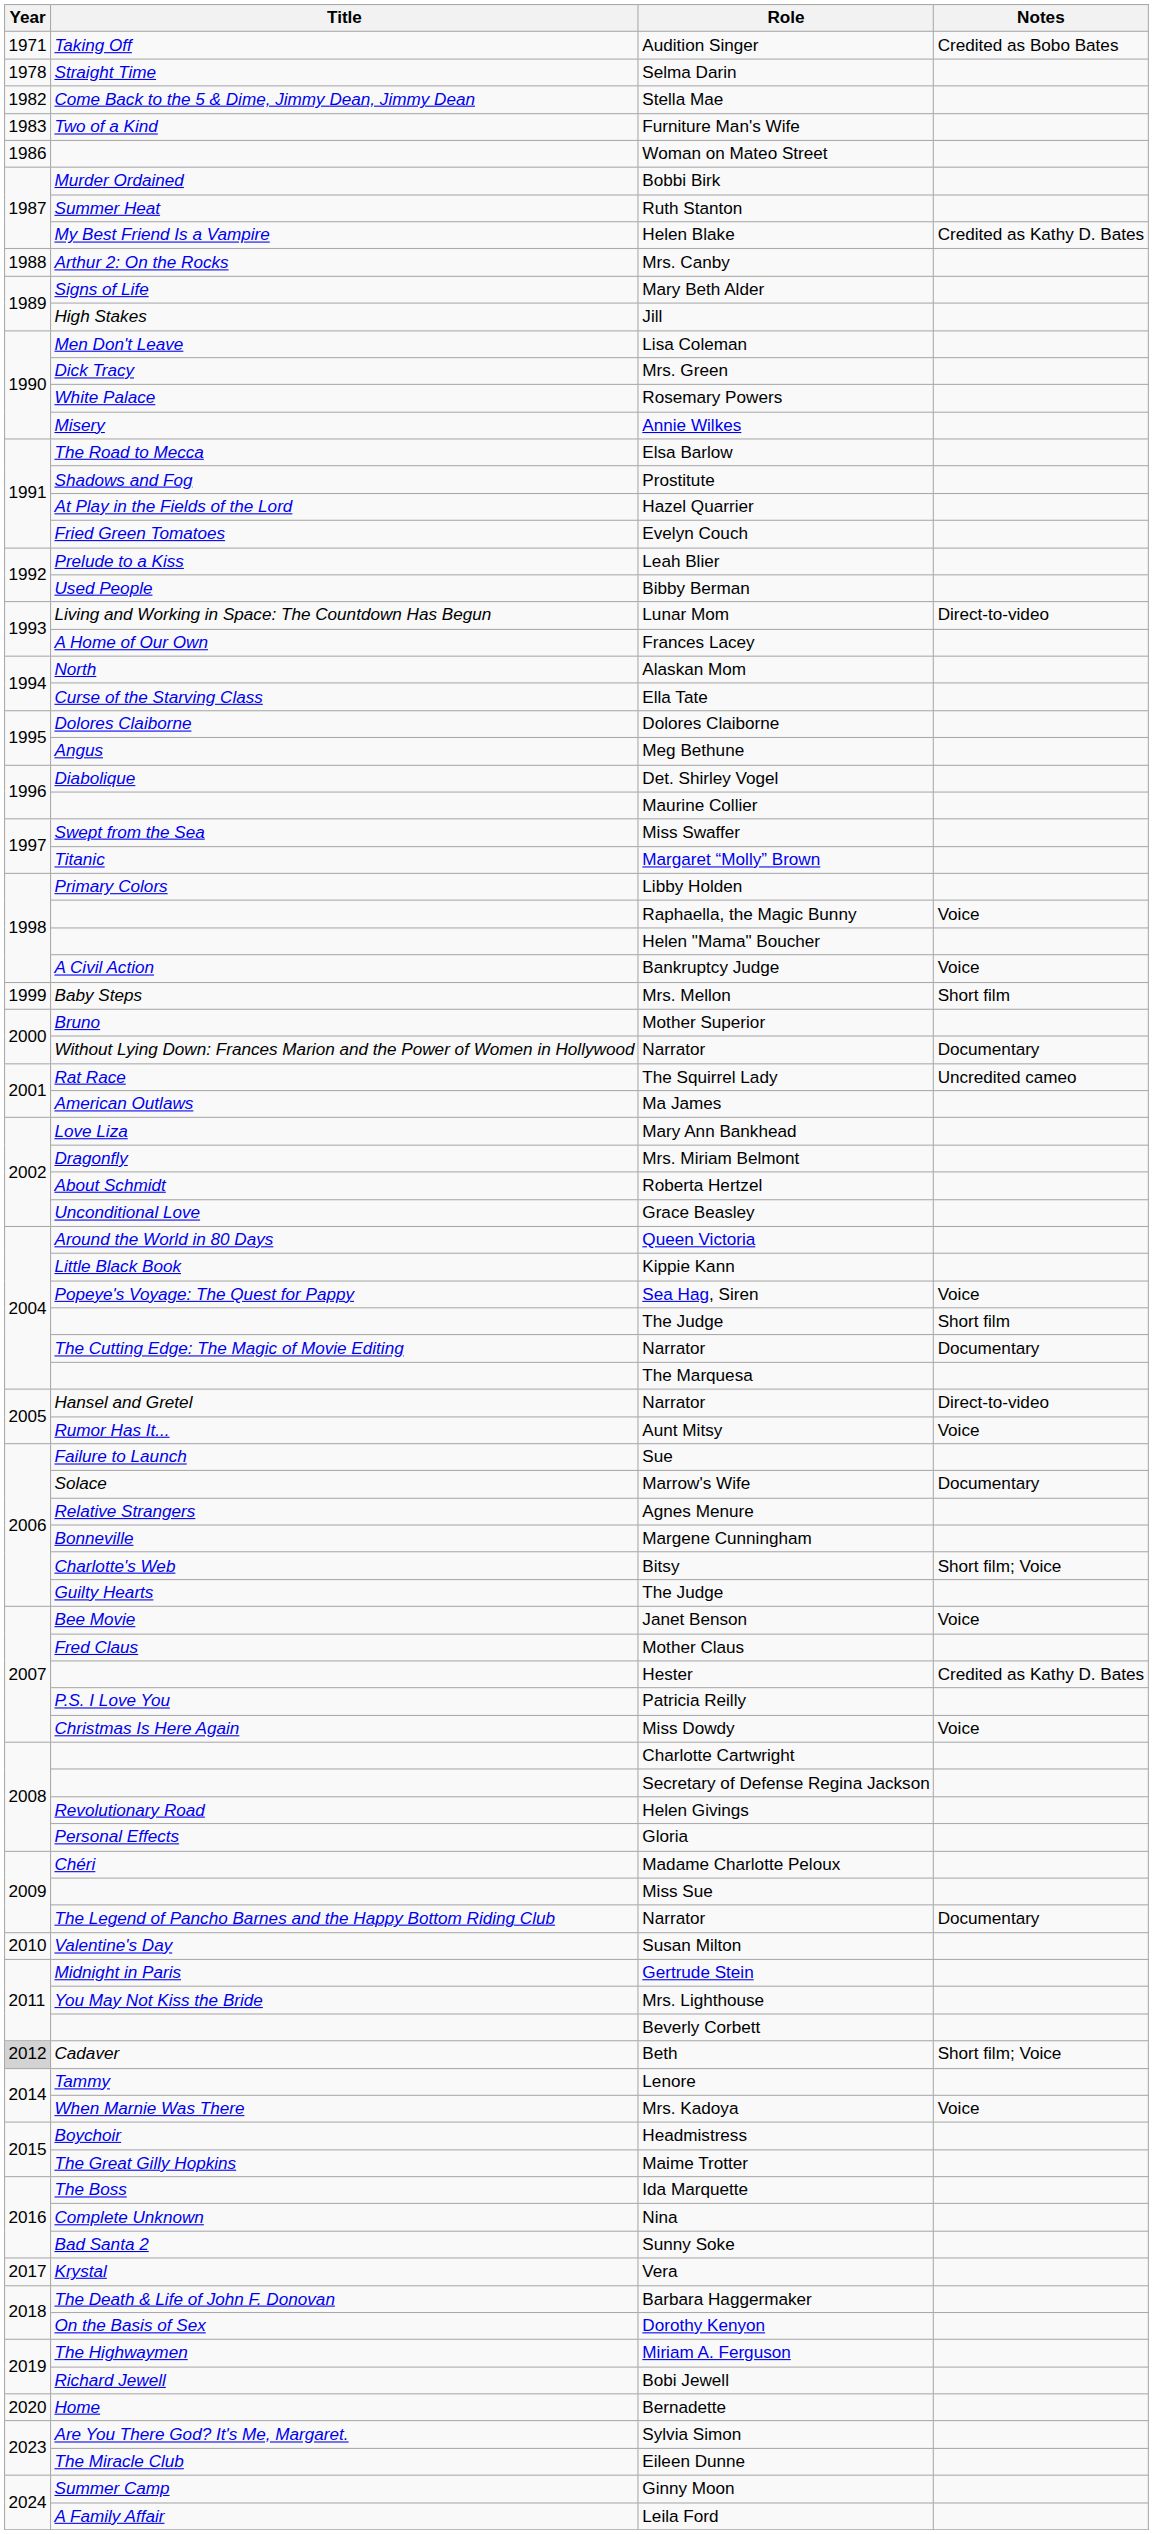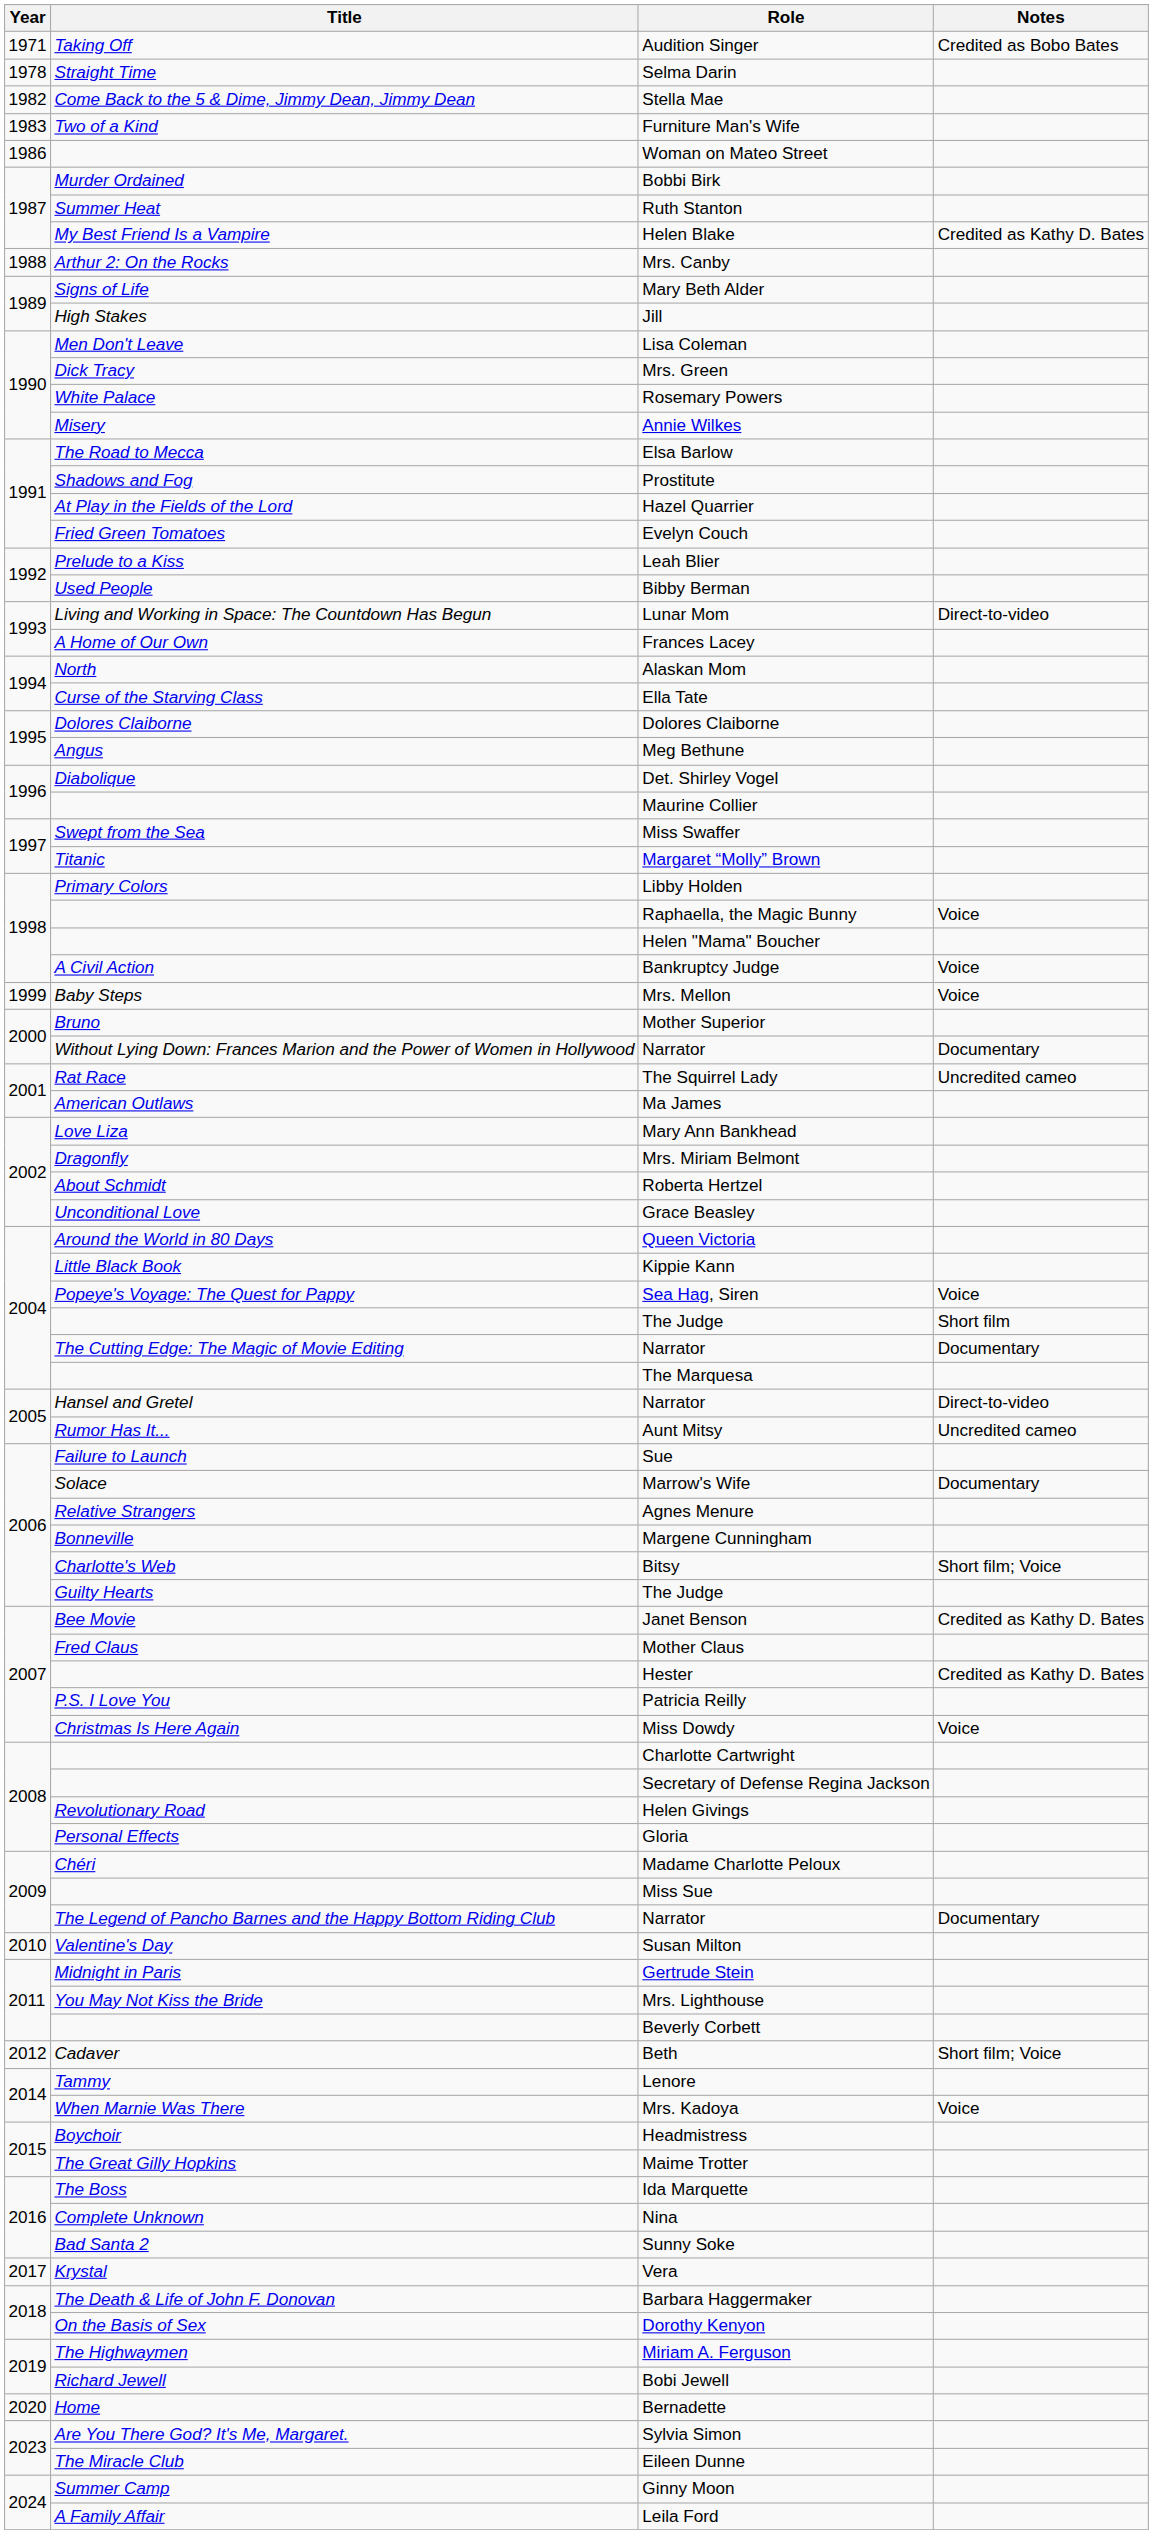 <table class="wikitable sortable">
 <tr>
 <th>Year</th>
 <th>Title</th>
 <th>Role</th>
 <th>Notes</th>
 </tr>
 <tr>
 <td>1971</td>
 <td><em><a href='#'>Taking Off</a></em></td>
 <td>Audition Singer</td>
 <td>Credited as Bobo Bates</td>
 </tr>
 <tr>
 <td>1978</td>
 <td><em><a href='#'>Straight Time</a></em></td>
 <td>Selma Darin</td>
 <td></td>
 </tr>
 <tr>
 <td>1982</td>
 <td><em><a href='#'>Come Back to the 5 & Dime, Jimmy Dean, Jimmy Dean</a></em></td>
 <td>Stella Mae</td>
 <td></td>
 </tr>
 <tr>
 <td>1983</td>
 <td><em><a href='#'>Two of a Kind</a></em></td>
 <td>Furniture Man's Wife</td>
 <td></td>
 </tr>
 <tr>
 <td>1986</td>
 <td><em></em></td>
 <td>Woman on Mateo Street</td>
 <td></td>
 </tr>
 <tr>
 <td rowspan="3">1987</td>
 <td><em><a href='#'>Murder Ordained</a></em></td>
 <td>Bobbi Birk</td>
 <td></td>
 </tr>
 <tr>
 <td><em><a href='#'>Summer Heat</a></em></td>
 <td>Ruth Stanton</td>
 <td></td>
 </tr>
 <tr>
 <td><em><a href='#'>My Best Friend Is a Vampire</a></em></td>
 <td>Helen Blake</td>
 <td>Credited as Kathy D. Bates</td>
 </tr>
 <tr>
 <td>1988</td>
 <td><em><a href='#'>Arthur 2: On the Rocks</a></em></td>
 <td>Mrs. Canby</td>
 <td></td>
 </tr>
 <tr>
 <td rowspan="2">1989</td>
 <td><em><a href='#'>Signs of Life</a></em></td>
 <td>Mary Beth Alder</td>
 <td></td>
 </tr>
 <tr>
 <td><em>High Stakes</em></td>
 <td>Jill</td>
 <td></td>
 </tr>
 <tr>
 <td rowspan="4">1990</td>
 <td><em><a href='#'>Men Don't Leave</a></em></td>
 <td>Lisa Coleman</td>
 <td></td>
 </tr>
 <tr>
 <td><em><a href='#'>Dick Tracy</a></em></td>
 <td>Mrs. Green</td>
 <td></td>
 </tr>
 <tr>
 <td><em><a href='#'>White Palace</a></em></td>
 <td>Rosemary Powers</td>
 <td></td>
 </tr>
 <tr>
 <td><em><a href='#'>Misery</a></em></td>
 <td><a href='#'>Annie Wilkes</a></td>
 <td></td>
 </tr>
 <tr>
 <td rowspan="4">1991</td>
 <td><em><a href='#'>The Road to Mecca</a></em></td>
 <td>Elsa Barlow</td>
 <td></td>
 </tr>
 <tr>
 <td><em><a href='#'>Shadows and Fog</a></em></td>
 <td>Prostitute</td>
 <td></td>
 </tr>
 <tr>
 <td><em><a href='#'>At Play in the Fields of the Lord</a></em></td>
 <td>Hazel Quarrier</td>
 <td></td>
 </tr>
 <tr>
 <td><em><a href='#'>Fried Green Tomatoes</a></em></td>
 <td>Evelyn Couch</td>
 <td></td>
 </tr>
 <tr>
 <td rowspan="2">1992</td>
 <td><em><a href='#'>Prelude to a Kiss</a></em></td>
 <td>Leah Blier</td>
 <td></td>
 </tr>
 <tr>
 <td><em><a href='#'>Used People</a></em></td>
 <td>Bibby Berman</td>
 <td></td>
 </tr>
 <tr>
 <td rowspan="2">1993</td>
 <td><em>Living and Working in Space: The Countdown Has Begun</em></td>
 <td>Lunar Mom</td>
 <td>Direct-to-video</td>
 </tr>
 <tr>
 <td><em><a href='#'>A Home of Our Own</a></em></td>
 <td>Frances Lacey</td>
 <td></td>
 </tr>
 <tr>
 <td rowspan="2">1994</td>
 <td><em><a href='#'>North</a></em></td>
 <td>Alaskan Mom</td>
 <td></td>
 </tr>
 <tr>
 <td><em><a href='#'>Curse of the Starving Class</a></em></td>
 <td>Ella Tate</td>
 <td></td>
 </tr>
 <tr>
 <td rowspan="2">1995</td>
 <td><em><a href='#'>Dolores Claiborne</a></em></td>
 <td>Dolores Claiborne</td>
 <td></td>
 </tr>
 <tr>
 <td><em><a href='#'>Angus</a></em></td>
 <td>Meg Bethune</td>
 <td></td>
 </tr>
 <tr>
 <td rowspan="2">1996</td>
 <td><em><a href='#'>Diabolique</a></em></td>
 <td>Det. Shirley Vogel</td>
 <td></td>
 </tr>
 <tr>
 <td><em></em></td>
 <td>Maurine Collier</td>
 <td></td>
 </tr>
 <tr>
 <td rowspan="2">1997</td>
 <td><em><a href='#'>Swept from the Sea</a></em></td>
 <td>Miss Swaffer</td>
 <td></td>
 </tr>
 <tr>
 <td><em><a href='#'>Titanic</a></em></td>
 <td><a href='#'>Margaret “Molly” Brown</a></td>
 <td></td>
 </tr>
 <tr>
 <td rowspan="4">1998</td>
 <td><em><a href='#'>Primary Colors</a></em></td>
 <td>Libby Holden</td>
 <td></td>
 </tr>
 <tr>
 <td><em></em></td>
 <td>Raphaella, the Magic Bunny</td>
 <td>Voice</td>
 </tr>
 <tr>
 <td><em></em></td>
 <td>Helen "Mama" Boucher</td>
 <td></td>
 </tr>
 <tr>
 <td><em><a href='#'>A Civil Action</a></em></td>
 <td>Bankruptcy Judge</td>
 <td>Voice</td>
 </tr>
 <tr>
 <td>1999</td>
 <td><em>Baby Steps</em></td>
 <td>Mrs. Mellon</td>
-<td>Short film</td>
+<td>Voice</td>
 </tr>
 <tr>
 <td rowspan="2">2000</td>
 <td><em><a href='#'>Bruno</a></em></td>
 <td>Mother Superior</td>
 <td></td>
 </tr>
 <tr>
 <td><em>Without Lying Down: Frances Marion and the Power of Women in Hollywood</em></td>
 <td>Narrator</td>
 <td>Documentary</td>
 </tr>
 <tr>
 <td rowspan="2">2001</td>
 <td><em><a href='#'>Rat Race</a></em></td>
 <td>The Squirrel Lady</td>
 <td>Uncredited cameo</td>
 </tr>
 <tr>
 <td><em><a href='#'>American Outlaws</a></em></td>
 <td>Ma James</td>
 <td></td>
 </tr>
 <tr>
 <td rowspan="4">2002</td>
 <td><em><a href='#'>Love Liza</a></em></td>
 <td>Mary Ann Bankhead</td>
 <td></td>
 </tr>
 <tr>
 <td><em><a href='#'>Dragonfly</a></em></td>
 <td>Mrs. Miriam Belmont</td>
 <td></td>
 </tr>
 <tr>
 <td><em><a href='#'>About Schmidt</a></em></td>
 <td>Roberta Hertzel</td>
 <td></td>
 </tr>
 <tr>
 <td><em><a href='#'>Unconditional Love</a></em></td>
 <td>Grace Beasley</td>
 <td></td>
 </tr>
 <tr>
 <td rowspan="6">2004</td>
 <td><em><a href='#'>Around the World in 80 Days</a></em></td>
 <td><a href='#'>Queen Victoria</a></td>
 <td></td>
 </tr>
 <tr>
 <td><em><a href='#'>Little Black Book</a></em></td>
 <td>Kippie Kann</td>
 <td></td>
 </tr>
 <tr>
 <td><em><a href='#'>Popeye's Voyage: The Quest for Pappy</a></em></td>
 <td><a href='#'>Sea Hag</a>, Siren</td>
 <td>Voice</td>
 </tr>
 <tr>
 <td><em></em></td>
 <td>The Judge</td>
 <td>Short film</td>
 </tr>
 <tr>
 <td><em><a href='#'>The Cutting Edge: The Magic of Movie Editing</a></em></td>
 <td>Narrator</td>
 <td>Documentary</td>
 </tr>
 <tr>
 <td><em></em></td>
 <td>The Marquesa</td>
 <td></td>
 </tr>
 <tr>
 <td rowspan="2">2005</td>
 <td><em>Hansel and Gretel</em></td>
 <td>Narrator</td>
 <td>Direct-to-video</td>
 </tr>
 <tr>
 <td><em><a href='#'>Rumor Has It...</a></em></td>
 <td>Aunt Mitsy</td>
-<td>Voice</td>
+<td>Uncredited cameo</td>
 </tr>
 <tr>
 <td rowspan="6">2006</td>
 <td><em><a href='#'>Failure to Launch</a></em></td>
 <td>Sue</td>
 <td></td>
 </tr>
 <tr>
 <td><em>Solace</em></td>
 <td>Marrow's Wife</td>
 <td>Documentary</td>
 </tr>
 <tr>
 <td><em><a href='#'>Relative Strangers</a></em></td>
 <td>Agnes Menure</td>
 <td></td>
 </tr>
 <tr>
 <td><em><a href='#'>Bonneville</a></em></td>
 <td>Margene Cunningham</td>
 <td></td>
 </tr>
 <tr>
 <td><em><a href='#'>Charlotte's Web</a></em></td>
 <td>Bitsy</td>
 <td>Short film; Voice</td>
 </tr>
 <tr>
 <td><em><a href='#'>Guilty Hearts</a></em></td>
 <td>The Judge</td>
 <td></td>
 </tr>
 <tr>
 <td rowspan="5">2007</td>
 <td><em><a href='#'>Bee Movie</a></em></td>
 <td>Janet Benson</td>
-<td>Voice</td>
+<td>Credited as Kathy D. Bates</td>
 </tr>
 <tr>
 <td><em><a href='#'>Fred Claus</a></em></td>
 <td>Mother Claus</td>
 <td></td>
 </tr>
 <tr>
 <td><em></em></td>
 <td>Hester</td>
 <td>Credited as Kathy D. Bates</td>
 </tr>
 <tr>
 <td><em><a href='#'>P.S. I Love You</a></em></td>
 <td>Patricia Reilly</td>
 <td></td>
 </tr>
 <tr>
 <td><em><a href='#'>Christmas Is Here Again</a></em></td>
 <td>Miss Dowdy</td>
 <td>Voice</td>
 </tr>
 <tr>
 <td rowspan="4">2008</td>
 <td><em></em></td>
 <td>Charlotte Cartwright</td>
 <td></td>
 </tr>
 <tr>
 <td><em></em></td>
 <td>Secretary of Defense Regina Jackson</td>
 <td></td>
 </tr>
 <tr>
 <td><em><a href='#'>Revolutionary Road</a></em></td>
 <td>Helen Givings</td>
 <td></td>
 </tr>
 <tr>
 <td><em><a href='#'>Personal Effects</a></em></td>
 <td>Gloria</td>
 <td></td>
 </tr>
 <tr>
 <td rowspan="3">2009</td>
 <td><em><a href='#'>Chéri</a></em></td>
 <td>Madame Charlotte Peloux</td>
 <td></td>
 </tr>
 <tr>
 <td><em></em></td>
 <td>Miss Sue</td>
 <td></td>
 </tr>
 <tr>
 <td><em><a href='#'>The Legend of Pancho Barnes and the Happy Bottom Riding Club</a></em></td>
 <td>Narrator</td>
 <td>Documentary</td>
 </tr>
 <tr>
 <td>2010</td>
 <td><em><a href='#'>Valentine's Day</a></em></td>
 <td>Susan Milton</td>
 <td></td>
 </tr>
 <tr>
 <td rowspan="3">2011</td>
 <td><em><a href='#'>Midnight in Paris</a></em></td>
 <td><a href='#'>Gertrude Stein</a></td>
 <td></td>
 </tr>
 <tr>
 <td><em><a href='#'>You May Not Kiss the Bride</a></em></td>
 <td>Mrs. Lighthouse</td>
 <td></td>
 </tr>
 <tr>
 <td><em></em></td>
 <td>Beverly Corbett</td>
 <td></td>
 </tr>
 <tr>
-<td style="background: lightgrey;">2012</td>
+<td>2012</td>
 <td><em>Cadaver</em></td>
 <td>Beth</td>
 <td>Short film; Voice</td>
 </tr>
 <tr>
 <td rowspan="2">2014</td>
 <td><em><a href='#'>Tammy</a></em></td>
 <td>Lenore</td>
 <td></td>
 </tr>
 <tr>
 <td><em><a href='#'>When Marnie Was There</a></em></td>
 <td>Mrs. Kadoya</td>
 <td>Voice</td>
 </tr>
 <tr>
 <td rowspan="2">2015</td>
 <td><em><a href='#'>Boychoir</a></em></td>
 <td>Headmistress</td>
 <td></td>
 </tr>
 <tr>
 <td><em><a href='#'>The Great Gilly Hopkins</a></em></td>
 <td>Maime Trotter</td>
 <td></td>
 </tr>
 <tr>
 <td rowspan="3">2016</td>
 <td><em><a href='#'>The Boss</a></em></td>
 <td>Ida Marquette</td>
 <td></td>
 </tr>
 <tr>
 <td><em><a href='#'>Complete Unknown</a></em></td>
 <td>Nina</td>
 <td></td>
 </tr>
 <tr>
 <td><em><a href='#'>Bad Santa 2</a></em></td>
 <td>Sunny Soke</td>
 <td></td>
 </tr>
 <tr>
 <td>2017</td>
 <td><em><a href='#'>Krystal</a></em></td>
 <td>Vera</td>
 <td></td>
 </tr>
 <tr>
 <td rowspan="2">2018</td>
 <td><em><a href='#'>The Death & Life of John F. Donovan</a></em></td>
 <td>Barbara Haggermaker</td>
 <td></td>
 </tr>
 <tr>
 <td><em><a href='#'>On the Basis of Sex</a></em></td>
 <td><a href='#'>Dorothy Kenyon</a></td>
 <td></td>
 </tr>
 <tr>
 <td rowspan="2">2019</td>
 <td><em><a href='#'>The Highwaymen</a></em></td>
 <td><a href='#'>Miriam A. Ferguson</a></td>
 <td></td>
 </tr>
 <tr>
 <td><em><a href='#'>Richard Jewell</a></em></td>
 <td>Bobi Jewell</td>
 <td></td>
 </tr>
 <tr>
 <td>2020</td>
 <td><em><a href='#'>Home</a></em></td>
 <td>Bernadette</td>
 <td></td>
 </tr>
 <tr>
 <td rowspan="2">2023</td>
 <td><em><a href='#'>Are You There God? It's Me, Margaret.</a></em></td>
 <td>Sylvia Simon</td>
 <td></td>
 </tr>
 <tr>
 <td><em><a href='#'>The Miracle Club</a></em></td>
 <td>Eileen Dunne</td>
 <td></td>
 </tr>
 <tr>
 <td rowspan="2">2024</td>
 <td><em><a href='#'>Summer Camp</a></em></td>
 <td>Ginny Moon</td>
 <td></td>
 </tr>
 <tr>
 <td><em><a href='#'>A Family Affair</a></em></td>
 <td>Leila Ford</td>
 <td></td>
 </tr>
 </table>
